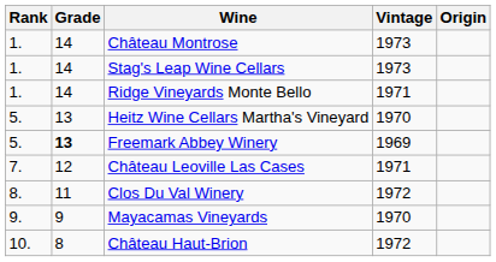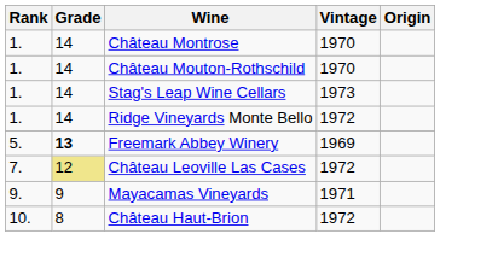 <table class="wikitable">
 <tr>
 <th>Rank</th>
 <th>Grade</th>
 <th>Wine</th>
 <th>Vintage</th>
 <th>Origin</th>
 </tr>
 <tr>
 <td>1.</td>
 <td>14</td>
 <td><a href='#'>Château Montrose</a></td>
-<td>1973</td>
+<td>1970</td>
+<td></td>
+</tr>
+<tr>
+<td>1.</td>
+<td>14</td>
+<td><a href='#'>Château Mouton-Rothschild</a></td>
+<td>1970</td>
 <td></td>
 </tr>
 <tr>
 <td>1.</td>
 <td>14</td>
 <td><a href='#'>Stag's Leap Wine Cellars</a></td>
 <td>1973</td>
 <td></td>
 </tr>
 <tr>
 <td>1.</td>
 <td>14</td>
 <td><a href='#'>Ridge Vineyards</a> Monte Bello</td>
-<td>1971</td>
-<td></td>
-</tr>
-<tr>
-<td>5.</td>
-<td>13</td>
-<td><a href='#'>Heitz Wine Cellars</a> Martha's Vineyard</td>
-<td>1970</td>
+<td>1972</td>
 <td></td>
 </tr>
 <tr>
 <td>5.</td>
 <td><strong>13</strong></td>
 <td><a href='#'>Freemark Abbey Winery</a></td>
 <td>1969</td>
 <td></td>
 </tr>
 <tr>
 <td>7.</td>
-<td>12</td>
+<td style="background: khaki;">12</td>
 <td><a href='#'>Château Leoville Las Cases</a></td>
-<td>1971</td>
-<td></td>
-</tr>
-<tr>
-<td>8.</td>
-<td>11</td>
-<td><a href='#'>Clos Du Val Winery</a></td>
 <td>1972</td>
 <td></td>
 </tr>
 <tr>
 <td>9.</td>
 <td>9</td>
 <td><a href='#'>Mayacamas Vineyards</a></td>
-<td>1970</td>
+<td>1971</td>
 <td></td>
 </tr>
 <tr>
 <td>10.</td>
 <td>8</td>
 <td><a href='#'>Château Haut-Brion</a></td>
 <td>1972</td>
 <td></td>
 </tr>
 </table>
